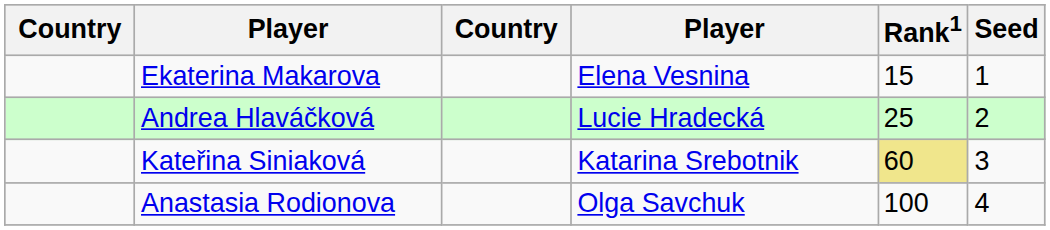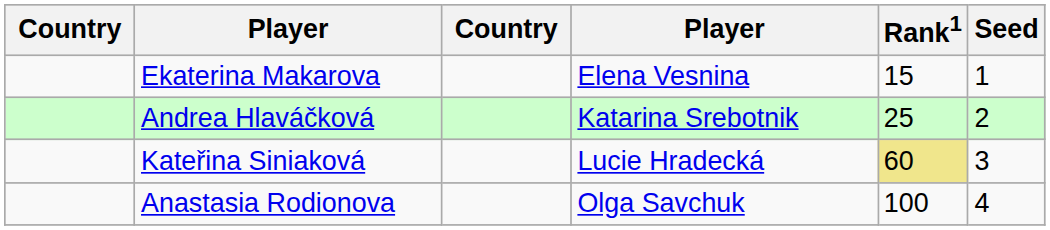 <table class="sortable wikitable">
 <tr>
 <th width="70">Country</th>
 <th width="175">Player</th>
 <th width="70">Country</th>
 <th width="175">Player</th>
 <th>Rank<sup>1</sup></th>
 <th>Seed</th>
 </tr>
 <tr>
 <td></td>
 <td><a href='#'>Ekaterina Makarova</a></td>
 <td></td>
 <td><a href='#'>Elena Vesnina</a></td>
 <td>15</td>
 <td>1</td>
 </tr>
 <tr style="background:#cfc;">
 <td></td>
 <td><a href='#'>Andrea Hlaváčková</a></td>
 <td></td>
-<td><a href='#'>Lucie Hradecká</a></td>
+<td><a href='#'>Katarina Srebotnik</a></td>
 <td>25</td>
 <td>2</td>
 </tr>
 <tr>
 <td></td>
 <td><a href='#'>Kateřina Siniaková</a></td>
 <td></td>
-<td><a href='#'>Katarina Srebotnik</a></td>
+<td><a href='#'>Lucie Hradecká</a></td>
 <td style="background: khaki;">60</td>
 <td>3</td>
 </tr>
 <tr>
 <td></td>
 <td><a href='#'>Anastasia Rodionova</a></td>
 <td></td>
 <td><a href='#'>Olga Savchuk</a></td>
 <td>100</td>
 <td>4</td>
 </tr>
 </table>
